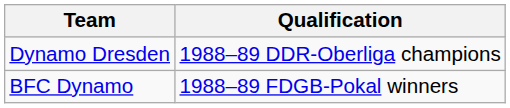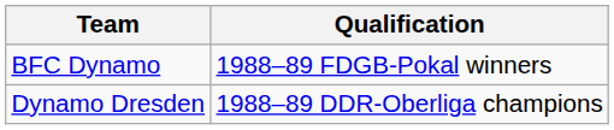 <table class="wikitable">
 <tr>
 <th>Team</th>
 <th>Qualification</th>
 </tr>
 <tr>
+<td><a href='#'>BFC Dynamo</a></td>
+<td><a href='#'>1988–89 FDGB-Pokal</a> winners</td>
+</tr>
+<tr>
 <td><a href='#'>Dynamo Dresden</a></td>
 <td><a href='#'>1988–89 DDR-Oberliga</a> champions</td>
 </tr>
-<tr>
-<td><a href='#'>BFC Dynamo</a></td>
-<td><a href='#'>1988–89 FDGB-Pokal</a> winners</td>
-</tr>
 </table>
